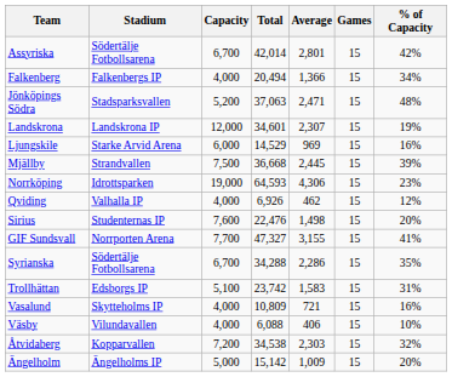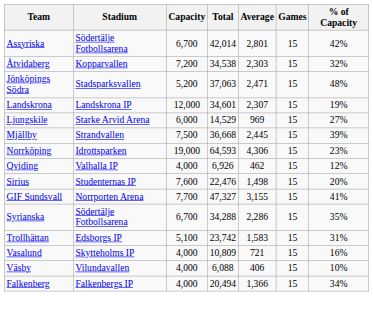 <table class="wikitable sortable">
 <tr>
 <th>Team</th>
 <th>Stadium</th>
 <th>Capacity</th>
 <th>Total</th>
 <th>Average</th>
 <th>Games</th>
 <th>% of Capacity</th>
 </tr>
 <tr align="center">
 <td align="left"><a href='#'>Assyriska</a></td>
 <td align="left"><a href='#'>Södertälje Fotbollsarena</a></td>
 <td>6,700</td>
 <td>42,014</td>
 <td>2,801</td>
 <td>15</td>
 <td>42%</td>
 </tr>
 <tr align="center">
-<td align="left"><a href='#'>Falkenberg</a></td>
-<td align="left"><a href='#'>Falkenbergs IP</a></td>
-<td>4,000</td>
-<td>20,494</td>
-<td>1,366</td>
+<td align="left"><a href='#'>Åtvidaberg</a></td>
+<td align="left"><a href='#'>Kopparvallen</a></td>
+<td>7,200</td>
+<td>34,538</td>
+<td>2,303</td>
 <td>15</td>
-<td>34%</td>
+<td>32%</td>
 </tr>
 <tr align="center">
 <td align="left"><a href='#'>Jönköpings Södra</a></td>
 <td align="left"><a href='#'>Stadsparksvallen</a></td>
 <td>5,200</td>
 <td>37,063</td>
 <td>2,471</td>
 <td>15</td>
 <td>48%</td>
 </tr>
 <tr align="center">
 <td align="left"><a href='#'>Landskrona</a></td>
 <td align="left"><a href='#'>Landskrona IP</a></td>
 <td>12,000</td>
 <td>34,601</td>
 <td>2,307</td>
 <td>15</td>
 <td>19%</td>
 </tr>
 <tr align="center">
 <td align="left"><a href='#'>Ljungskile</a></td>
 <td align="left"><a href='#'>Starke Arvid Arena</a></td>
 <td>6,000</td>
 <td>14,529</td>
 <td>969</td>
 <td>15</td>
-<td>16%</td>
+<td>27%</td>
 </tr>
 <tr align="center">
 <td align="left"><a href='#'>Mjällby</a></td>
 <td align="left"><a href='#'>Strandvallen</a></td>
 <td>7,500</td>
 <td>36,668</td>
 <td>2,445</td>
 <td>15</td>
 <td>39%</td>
 </tr>
 <tr align="center">
 <td align="left"><a href='#'>Norrköping</a></td>
 <td align="left"><a href='#'>Idrottsparken</a></td>
 <td>19,000</td>
 <td>64,593</td>
 <td>4,306</td>
 <td>15</td>
 <td>23%</td>
 </tr>
 <tr align="center">
 <td align="left"><a href='#'>Qviding</a></td>
 <td align="left"><a href='#'>Valhalla IP</a></td>
 <td>4,000</td>
 <td>6,926</td>
 <td>462</td>
 <td>15</td>
 <td>12%</td>
 </tr>
 <tr align="center">
 <td align="left"><a href='#'>Sirius</a></td>
 <td align="left"><a href='#'>Studenternas IP</a></td>
 <td>7,600</td>
 <td>22,476</td>
 <td>1,498</td>
 <td>15</td>
 <td>20%</td>
 </tr>
 <tr align="center">
 <td align="left"><a href='#'>GIF Sundsvall</a></td>
 <td align="left"><a href='#'>Norrporten Arena</a></td>
 <td>7,700</td>
 <td>47,327</td>
 <td>3,155</td>
 <td>15</td>
 <td>41%</td>
 </tr>
 <tr align="center">
 <td align="left"><a href='#'>Syrianska</a></td>
 <td align="left"><a href='#'>Södertälje Fotbollsarena</a></td>
 <td>6,700</td>
 <td>34,288</td>
 <td>2,286</td>
 <td>15</td>
 <td>35%</td>
 </tr>
 <tr align="center">
 <td align="left"><a href='#'>Trollhättan</a></td>
 <td align="left"><a href='#'>Edsborgs IP</a></td>
 <td>5,100</td>
 <td>23,742</td>
 <td>1,583</td>
 <td>15</td>
 <td>31%</td>
 </tr>
 <tr align="center">
 <td align="left"><a href='#'>Vasalund</a></td>
 <td align="left"><a href='#'>Skytteholms IP</a></td>
 <td>4,000</td>
 <td>10,809</td>
 <td>721</td>
 <td>15</td>
 <td>16%</td>
 </tr>
 <tr align="center">
 <td align="left"><a href='#'>Väsby</a></td>
 <td align="left"><a href='#'>Vilundavallen</a></td>
 <td>4,000</td>
 <td>6,088</td>
 <td>406</td>
 <td>15</td>
 <td>10%</td>
 </tr>
 <tr align="center">
-<td align="left"><a href='#'>Åtvidaberg</a></td>
-<td align="left"><a href='#'>Kopparvallen</a></td>
-<td>7,200</td>
-<td>34,538</td>
-<td>2,303</td>
+<td align="left"><a href='#'>Falkenberg</a></td>
+<td align="left"><a href='#'>Falkenbergs IP</a></td>
+<td>4,000</td>
+<td>20,494</td>
+<td>1,366</td>
 <td>15</td>
-<td>32%</td>
-</tr>
-<tr align="center">
-<td align="left"><a href='#'>Ängelholm</a></td>
-<td align="left"><a href='#'>Ängelholms IP</a></td>
-<td>5,000</td>
-<td>15,142</td>
-<td>1,009</td>
-<td>15</td>
-<td>20%</td>
+<td>34%</td>
 </tr>
 </table>
